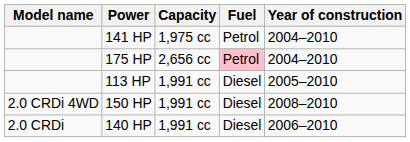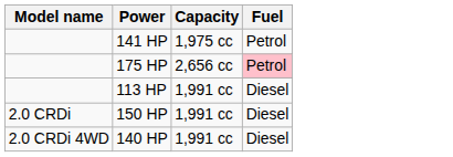 <table class="wikitable">
 <tr>
 <th>Model name</th>
 <th>Power</th>
 <th>Capacity</th>
 <th>Fuel</th>
-<th>Year of construction</th>
 </tr>
 <tr>
 <td></td>
 <td>141 HP</td>
 <td>1,975 cc</td>
 <td>Petrol</td>
-<td>2004–2010</td>
 </tr>
 <tr>
 <td></td>
 <td>175 HP</td>
 <td>2,656 cc</td>
 <td style="background: pink;">Petrol</td>
-<td>2004–2010</td>
 </tr>
 <tr>
 <td></td>
 <td>113 HP</td>
 <td>1,991 cc</td>
 <td>Diesel</td>
-<td>2005–2010</td>
+</tr>
+<tr>
+<td>2.0 CRDi</td>
+<td>150 HP</td>
+<td>1,991 cc</td>
+<td>Diesel</td>
 </tr>
 <tr>
 <td>2.0 CRDi 4WD</td>
-<td>150 HP</td>
-<td>1,991 cc</td>
-<td>Diesel</td>
-<td>2008–2010</td>
-</tr>
-<tr>
-<td>2.0 CRDi</td>
 <td>140 HP</td>
 <td>1,991 cc</td>
 <td>Diesel</td>
-<td>2006–2010</td>
 </tr>
 </table>
